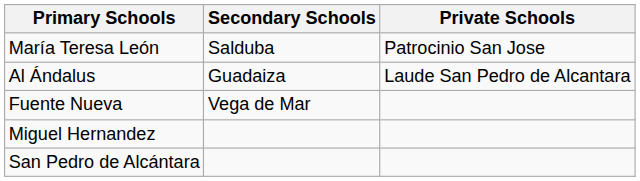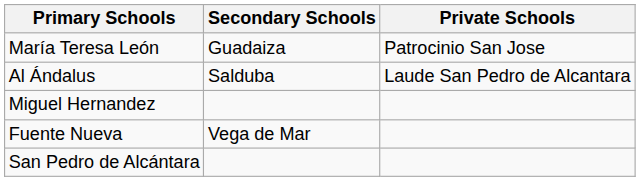 <table class="wikitable">
 <tr>
 <th>Primary Schools</th>
 <th>Secondary Schools</th>
 <th>Private Schools</th>
 </tr>
 <tr>
 <td>María Teresa León</td>
-<td>Salduba</td>
+<td>Guadaiza</td>
 <td>Patrocinio San Jose</td>
 </tr>
 <tr>
 <td>Al Ándalus</td>
-<td>Guadaiza</td>
+<td>Salduba</td>
 <td>Laude San Pedro de Alcantara</td>
+</tr>
+<tr>
+<td>Miguel Hernandez</td>
+<td></td>
+<td></td>
 </tr>
 <tr>
 <td>Fuente Nueva</td>
 <td>Vega de Mar</td>
-<td></td>
-</tr>
-<tr>
-<td>Miguel Hernandez</td>
-<td></td>
 <td></td>
 </tr>
 <tr>
 <td>San Pedro de Alcántara</td>
 <td></td>
 <td></td>
 </tr>
 </table>
